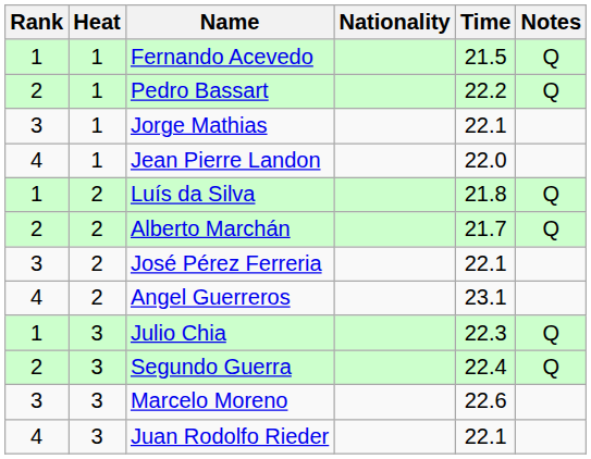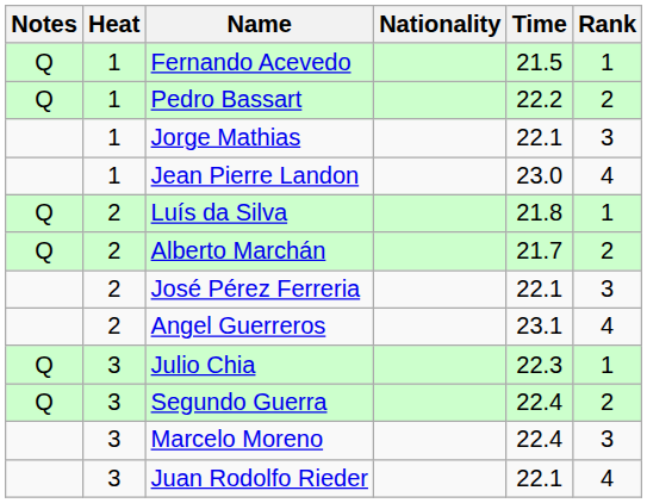 <table class="wikitable sortable" style="text-align:center">
 <tr>
-<th>Rank</th>
+<th>Notes</th>
 <th>Heat</th>
 <th>Name</th>
 <th>Nationality</th>
 <th>Time</th>
-<th>Notes</th>
+<th>Rank</th>
 </tr>
 <tr bgcolor=ccffcc>
-<td>1</td>
+<td>Q</td>
 <td>1</td>
 <td align=left><a href='#'>Fernando Acevedo</a></td>
 <td align=left></td>
 <td>21.5</td>
-<td>Q</td>
+<td>1</td>
 </tr>
 <tr bgcolor=ccffcc>
-<td>2</td>
+<td>Q</td>
 <td>1</td>
 <td align=left><a href='#'>Pedro Bassart</a></td>
 <td align=left></td>
 <td>22.2</td>
-<td>Q</td>
+<td>2</td>
 </tr>
 <tr>
-<td>3</td>
+<td></td>
 <td>1</td>
 <td align=left><a href='#'>Jorge Mathias</a></td>
 <td align=left></td>
 <td>22.1</td>
-<td></td>
+<td>3</td>
 </tr>
 <tr>
-<td>4</td>
+<td></td>
 <td>1</td>
 <td align=left><a href='#'>Jean Pierre Landon</a></td>
 <td align=left></td>
-<td>22.0</td>
-<td></td>
+<td>23.0</td>
+<td>4</td>
 </tr>
 <tr bgcolor=ccffcc>
-<td>1</td>
+<td>Q</td>
 <td>2</td>
 <td align=left><a href='#'>Luís da Silva</a></td>
 <td align=left></td>
 <td>21.8</td>
-<td>Q</td>
+<td>1</td>
 </tr>
 <tr bgcolor=ccffcc>
-<td>2</td>
+<td>Q</td>
 <td>2</td>
 <td align=left><a href='#'>Alberto Marchán</a></td>
 <td align=left></td>
 <td>21.7</td>
-<td>Q</td>
+<td>2</td>
 </tr>
 <tr>
-<td>3</td>
+<td></td>
 <td>2</td>
 <td align=left><a href='#'>José Pérez Ferreria</a></td>
 <td align=left></td>
 <td>22.1</td>
-<td></td>
+<td>3</td>
 </tr>
 <tr>
-<td>4</td>
+<td></td>
 <td>2</td>
 <td align=left><a href='#'>Angel Guerreros</a></td>
 <td align=left></td>
 <td>23.1</td>
-<td></td>
+<td>4</td>
 </tr>
 <tr bgcolor=ccffcc>
-<td>1</td>
+<td>Q</td>
 <td>3</td>
 <td align=left><a href='#'>Julio Chia</a></td>
 <td align=left></td>
 <td>22.3</td>
-<td>Q</td>
+<td>1</td>
 </tr>
 <tr bgcolor=ccffcc>
-<td>2</td>
+<td>Q</td>
 <td>3</td>
 <td align=left><a href='#'>Segundo Guerra</a></td>
 <td align=left></td>
 <td>22.4</td>
-<td>Q</td>
+<td>2</td>
 </tr>
 <tr>
-<td>3</td>
+<td></td>
 <td>3</td>
 <td align=left><a href='#'>Marcelo Moreno</a></td>
 <td align=left></td>
-<td>22.6</td>
-<td></td>
+<td>22.4</td>
+<td>3</td>
 </tr>
 <tr>
-<td>4</td>
+<td></td>
 <td>3</td>
 <td align=left><a href='#'>Juan Rodolfo Rieder</a></td>
 <td align=left></td>
 <td>22.1</td>
-<td></td>
+<td>4</td>
 </tr>
 </table>
